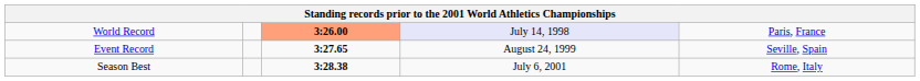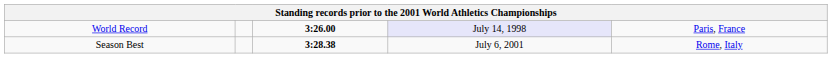 <table class="wikitable" style=" text-align:center; font-size:95%;" width="80%">
 <tr>
 <th colspan="5">Standing records prior to the 2001 World Athletics Championships</th>
 </tr>
 <tr>
 <td><a href='#'>World Record</a></td>
 <td></td>
-<td style="background: lightsalmon;"><strong>3:26.00</strong></td>
+<td><strong>3:26.00</strong></td>
 <td style="background: lavender;">July 14, 1998</td>
 <td> <a href='#'>Paris</a>, <a href='#'>France</a></td>
-</tr>
-<tr>
-<td><a href='#'>Event Record</a></td>
-<td></td>
-<td><strong>3:27.65</strong></td>
-<td>August 24, 1999</td>
-<td> <a href='#'>Seville</a>, <a href='#'>Spain</a></td>
 </tr>
 <tr>
 <td>Season Best</td>
 <td></td>
 <td><strong>3:28.38</strong></td>
 <td>July 6, 2001</td>
 <td> <a href='#'>Rome</a>, <a href='#'>Italy</a></td>
 </tr>
 </table>
